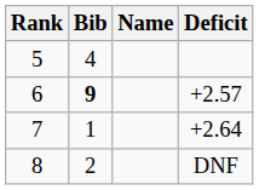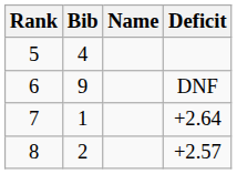 <table class="wikitable" style="text-align:center;">
 <tr>
 <th>Rank</th>
 <th>Bib</th>
 <th>Name</th>
 <th>Deficit</th>
 </tr>
 <tr>
 <td>5</td>
 <td>4</td>
 <td align=left></td>
 <td></td>
 </tr>
 <tr>
 <td>6</td>
-<td><strong>9</strong></td>
+<td>9</td>
 <td align=left></td>
-<td>+2.57</td>
+<td>DNF</td>
 </tr>
 <tr>
 <td>7</td>
 <td>1</td>
 <td align=left></td>
 <td>+2.64</td>
 </tr>
 <tr>
 <td>8</td>
 <td>2</td>
 <td align=left></td>
-<td>DNF</td>
+<td>+2.57</td>
 </tr>
 </table>
